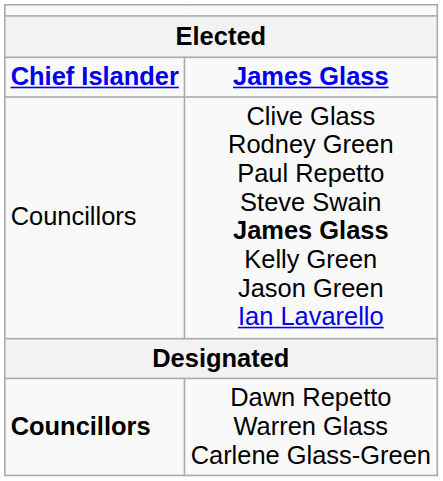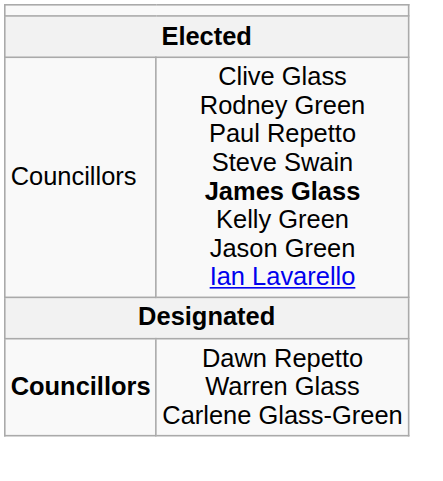 <table class="wikitable" style=text-align:center>
 <tr>
 <td colspan=2></td>
 </tr>
 <tr>
 <th colspan=2>Elected</th>
-</tr>
-<tr>
-<td align=left><strong><a href='#'>Chief Islander</a></strong></td>
-<td><strong><a href='#'>James Glass</a></strong></td>
 </tr>
 <tr>
 <td align=left>Councillors</td>
 <td>Clive Glass<br>Rodney Green<br>Paul Repetto<br>Steve Swain<br><strong>James Glass</strong><br>Kelly Green<br>Jason Green<br><a href='#'>Ian Lavarello</a></td>
 </tr>
 <tr>
 <th colspan=2>Designated</th>
 </tr>
 <tr>
 <td align=left><strong>Councillors</strong></td>
 <td>Dawn Repetto<br>Warren Glass<br>Carlene Glass-Green</td>
 </tr>
 </table>
